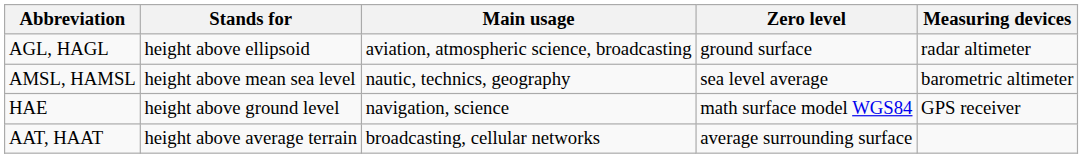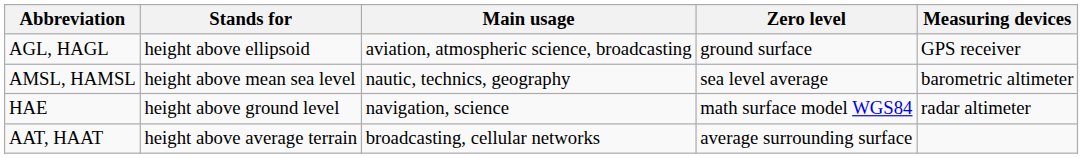 <table class="wikitable">
 <tr>
 <th>Abbreviation</th>
 <th>Stands for</th>
 <th>Main usage</th>
 <th>Zero level</th>
 <th>Measuring devices</th>
 </tr>
 <tr>
 <td>AGL, HAGL</td>
 <td>height above ellipsoid</td>
 <td>aviation, atmospheric science, broadcasting</td>
 <td>ground surface</td>
-<td>radar altimeter</td>
+<td>GPS receiver</td>
 </tr>
 <tr>
 <td>AMSL, HAMSL</td>
 <td>height above mean sea level</td>
 <td>nautic, technics, geography</td>
 <td>sea level average</td>
 <td>barometric altimeter</td>
 </tr>
 <tr>
 <td>HAE</td>
 <td>height above ground level</td>
 <td>navigation, science</td>
 <td>math surface model <a href='#'>WGS84</a></td>
-<td>GPS receiver</td>
+<td>radar altimeter</td>
 </tr>
 <tr>
 <td>AAT, HAAT</td>
 <td>height above average terrain</td>
 <td>broadcasting, cellular networks</td>
 <td>average surrounding surface</td>
 <td></td>
 </tr>
 </table>
